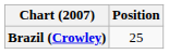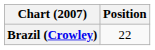 <table class="wikitable plainrowheaders">
 <tr>
 <th scope="col">Chart (2007)</th>
 <th scope="col">Position</th>
 </tr>
 <tr>
 <th scope="row">Brazil (<a href='#'>Crowley</a>)</th>
-<td style="text-align:center;">25</td>
+<td style="text-align:center;">22</td>
 </tr>
 </table>
